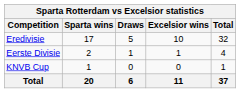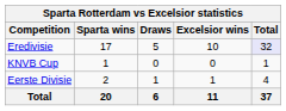 <table class="wikitable" style="font-size: 90%">
 <tr>
 <th colspan="5">Sparta Rotterdam vs Excelsior statistics<br></th>
 </tr>
 <tr>
 <th>Competition</th>
 <th>Sparta wins</th>
 <th>Draws</th>
 <th>Excelsior wins</th>
 <th>Total</th>
 </tr>
 <tr>
 <td><a href='#'>Eredivisie</a></td>
 <td style="text-align: center">17</td>
 <td style="text-align: center">5</td>
 <td style="text-align: center">10</td>
-<td style="text-align: center">32</td>
+<td style="background: lavender; text-align: center">32</td>
+</tr>
+<tr>
+<td><a href='#'>KNVB Cup</a></td>
+<td style="text-align: center">1</td>
+<td style="text-align: center">0</td>
+<td style="text-align: center">0</td>
+<td style="text-align: center">1</td>
 </tr>
 <tr>
 <td><a href='#'>Eerste Divisie</a></td>
 <td style="text-align: center">2</td>
 <td style="text-align: center">1</td>
 <td style="text-align: center">1</td>
 <td style="text-align: center">4</td>
 </tr>
 <tr>
-<td><a href='#'>KNVB Cup</a></td>
-<td style="text-align: center">1</td>
-<td style="text-align: center">0</td>
-<td style="text-align: center">0</td>
-<td style="text-align: center">1</td>
-</tr>
-<tr>
 <th>Total</th>
 <th>20</th>
 <th>6</th>
 <th>11</th>
 <th>37</th>
 </tr>
 </table>
